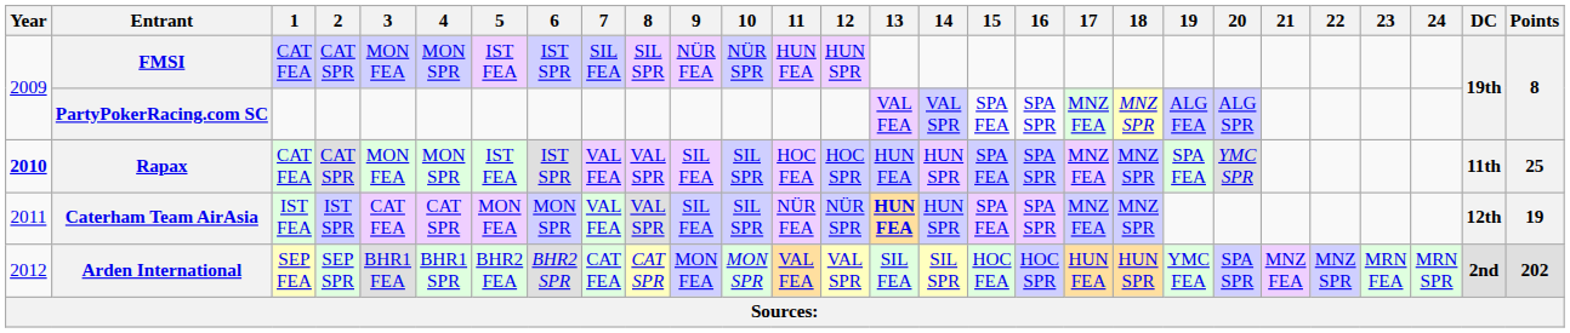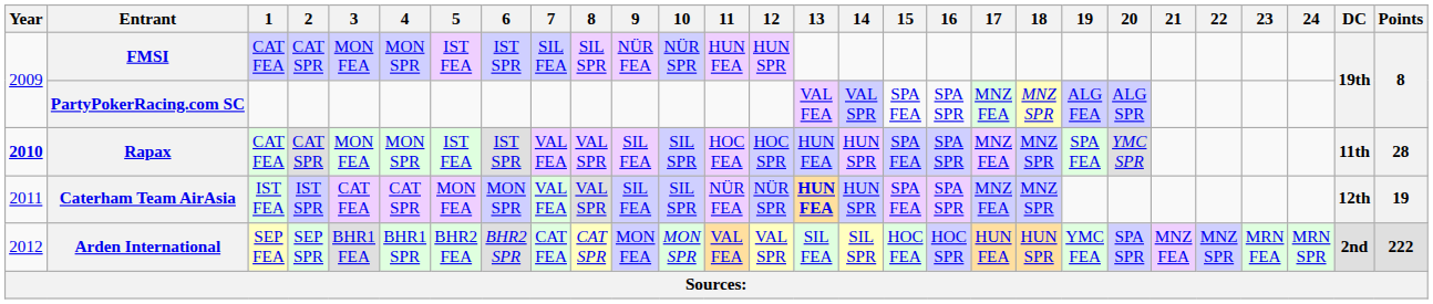 <table class="wikitable" style="text-align:center; font-size:85%">
 <tr>
 <th>Year</th>
 <th>Entrant</th>
 <th>1</th>
 <th>2</th>
 <th>3</th>
 <th>4</th>
 <th>5</th>
 <th>6</th>
 <th>7</th>
 <th>8</th>
 <th>9</th>
 <th>10</th>
 <th>11</th>
 <th>12</th>
 <th>13</th>
 <th>14</th>
 <th>15</th>
 <th>16</th>
 <th>17</th>
 <th>18</th>
 <th>19</th>
 <th>20</th>
 <th>21</th>
 <th>22</th>
 <th>23</th>
 <th>24</th>
 <th>DC</th>
 <th>Points</th>
 </tr>
 <tr>
 <td rowspan=2><a href='#'>2009</a></td>
 <th nowrap><a href='#'>FMSI</a></th>
 <td style="background:#cfcfff;"><a href='#'>CAT<br>FEA</a><br></td>
 <td style="background:#cfcfff;"><a href='#'>CAT<br>SPR</a><br></td>
 <td style="background:#cfcfff;"><a href='#'>MON<br>FEA</a><br></td>
 <td style="background:#cfcfff;"><a href='#'>MON<br>SPR</a><br></td>
 <td style="background:#EFCFFF;"><a href='#'>IST<br>FEA</a><br></td>
 <td style="background:#cfcfff;"><a href='#'>IST<br>SPR</a><br></td>
 <td style="background:#cfcfff;"><a href='#'>SIL<br>FEA</a><br></td>
 <td style="background:#EFCFFF;"><a href='#'>SIL<br>SPR</a><br></td>
 <td style="background:#EFCFFF;"><a href='#'>NÜR<br>FEA</a><br></td>
 <td style="background:#cfcfff;"><a href='#'>NÜR<br>SPR</a><br></td>
 <td style="background:#EFCFFF;"><a href='#'>HUN<br>FEA</a><br></td>
 <td style="background:#EFCFFF;"><a href='#'>HUN<br>SPR</a><br></td>
 <td></td>
 <td></td>
 <td></td>
 <td></td>
 <td></td>
 <td></td>
 <td></td>
 <td></td>
 <td></td>
 <td></td>
 <td></td>
 <td></td>
 <th rowspan=2>19th</th>
 <th rowspan=2>8</th>
 </tr>
 <tr>
 <th nowrap><a href='#'>PartyPokerRacing.com SC</a></th>
 <td></td>
 <td></td>
 <td></td>
 <td></td>
 <td></td>
 <td></td>
 <td></td>
 <td></td>
 <td></td>
 <td></td>
 <td></td>
 <td></td>
 <td style="background:#EFCFFF;"><a href='#'>VAL<br>FEA</a><br></td>
 <td style="background:#cfcfff;"><a href='#'>VAL<br>SPR</a><br></td>
 <td><a href='#'>SPA<br>FEA</a></td>
 <td><a href='#'>SPA<br>SPR</a></td>
 <td style="background:#DFFFDF;"><a href='#'>MNZ<br>FEA</a><br></td>
 <td style="background:#FFFFBF;"><em><a href='#'>MNZ<br>SPR</a></em><br></td>
 <td style="background:#cfcfff;"><a href='#'>ALG<br>FEA</a><br></td>
 <td style="background:#cfcfff;"><a href='#'>ALG<br>SPR</a><br></td>
 <td></td>
 <td></td>
 <td></td>
 <td></td>
 </tr>
 <tr>
 <td><strong><a href='#'>2010</a></strong></td>
 <th nowrap><a href='#'>Rapax</a></th>
 <td style="background:#DFFFDF;"><a href='#'>CAT<br>FEA</a><br></td>
 <td style="background:#DFDFDF;"><a href='#'>CAT<br>SPR</a><br></td>
 <td style="background:#DFFFDF;"><a href='#'>MON<br>FEA</a><br></td>
 <td style="background:#DFFFDF;"><a href='#'>MON<br>SPR</a><br></td>
 <td style="background:#DFFFDF;"><a href='#'>IST<br>FEA</a><br></td>
 <td style="background:#DFDFDF;"><a href='#'>IST<br>SPR</a><br></td>
 <td style="background:#EFCFFF;"><a href='#'>VAL<br>FEA</a><br></td>
 <td style="background:#EFCFFF;"><a href='#'>VAL<br>SPR</a><br></td>
 <td style="background:#EFCFFF;"><a href='#'>SIL<br>FEA</a><br></td>
 <td style="background:#CFCFFF;"><a href='#'>SIL<br>SPR</a><br></td>
 <td style="background:#EFCFFF;"><a href='#'>HOC<br>FEA</a><br></td>
 <td style="background:#CFCFFF;"><a href='#'>HOC<br>SPR</a><br></td>
 <td style="background:#CFCFFF;"><a href='#'>HUN<br>FEA</a><br></td>
 <td style="background:#EFCFFF;"><a href='#'>HUN<br>SPR</a><br></td>
 <td style="background:#CFCFFF;"><a href='#'>SPA<br>FEA</a><br></td>
 <td style="background:#CFCFFF;"><a href='#'>SPA<br>SPR</a><br></td>
 <td style="background:#EFCFFF;"><a href='#'>MNZ<br>FEA</a><br></td>
 <td style="background:#CFCFFF;"><a href='#'>MNZ<br>SPR</a><br></td>
 <td style="background:#DFFFDF;"><a href='#'>SPA<br>FEA</a><br></td>
 <td style="background:#DFDFDF;"><em><a href='#'>YMC<br>SPR</a></em><br></td>
 <td></td>
 <td></td>
 <td></td>
 <td></td>
 <th>11th</th>
-<th>25</th>
+<th>28</th>
 </tr>
 <tr>
 <td><a href='#'>2011</a></td>
 <th nowrap><a href='#'>Caterham Team AirAsia</a></th>
 <td style="background:#DFFFDF;"><a href='#'>IST<br>FEA</a><br></td>
 <td style="background:#CFCFFF;"><a href='#'>IST<br>SPR</a><br></td>
 <td style="background:#EFCFFF;"><a href='#'>CAT<br>FEA</a><br></td>
 <td style="background:#EFCFFF;"><a href='#'>CAT<br>SPR</a><br></td>
 <td style="background:#EFCFFF;"><a href='#'>MON<br>FEA</a><br></td>
 <td style="background:#CFCFFF;"><a href='#'>MON<br>SPR</a><br></td>
 <td style="background:#DFFFDF;"><a href='#'>VAL<br>FEA</a><br></td>
 <td style="background:#DFDFDF;"><a href='#'>VAL<br>SPR</a><br></td>
 <td style="background:#CFCFFF;"><a href='#'>SIL<br>FEA</a><br></td>
 <td style="background:#CFCFFF;"><a href='#'>SIL<br>SPR</a><br></td>
 <td style="background:#EFCFFF;"><a href='#'>NÜR<br>FEA</a><br></td>
 <td style="background:#CFCFFF;"><a href='#'>NÜR<br>SPR</a><br></td>
 <td style="background:#FFDF9F;"><strong><a href='#'>HUN<br>FEA</a></strong><br></td>
 <td style="background:#CFCFFF;"><a href='#'>HUN<br>SPR</a><br></td>
 <td style="background:#EFCFFF;"><a href='#'>SPA<br>FEA</a><br></td>
 <td style="background:#EFCFFF;"><a href='#'>SPA<br>SPR</a><br></td>
 <td style="background:#CFCFFF;"><a href='#'>MNZ<br>FEA</a><br></td>
 <td style="background:#CFCFFF;"><a href='#'>MNZ<br>SPR</a><br></td>
 <td></td>
 <td></td>
 <td></td>
 <td></td>
 <td></td>
 <td></td>
 <th>12th</th>
 <th>19</th>
 </tr>
 <tr>
 <td><a href='#'>2012</a></td>
 <th nowrap><a href='#'>Arden International</a></th>
 <td style="background:#FFFFBF;"><a href='#'>SEP<br>FEA</a><br></td>
 <td style="background:#DFFFDF;"><a href='#'>SEP<br>SPR</a><br></td>
 <td style="background:#DFDFDF;"><a href='#'>BHR1<br>FEA</a><br></td>
 <td style="background:#DFFFDF;"><a href='#'>BHR1<br>SPR</a><br></td>
 <td style="background:#DFFFDF;"><a href='#'>BHR2<br>FEA</a><br></td>
 <td style="background:#DFDFDF;"><em><a href='#'>BHR2<br>SPR</a></em><br></td>
 <td style="background:#DFFFDF;"><a href='#'>CAT<br>FEA</a><br></td>
 <td style="background:#FFFFBF;"><em><a href='#'>CAT<br>SPR</a></em><br></td>
 <td style="background:#CFCFFF;"><a href='#'>MON<br>FEA</a><br></td>
 <td style="background:#DFFFDF;"><em><a href='#'>MON<br>SPR</a></em><br></td>
 <td style="background:#FFDF9F;"><a href='#'>VAL<br>FEA</a><br></td>
 <td style="background:#FFFFBF;"><a href='#'>VAL<br>SPR</a><br></td>
 <td style="background:#DFFFDF;"><a href='#'>SIL<br>FEA</a><br></td>
 <td style="background:#FFFFBF;"><a href='#'>SIL<br>SPR</a><br></td>
 <td style="background:#DFFFDF;"><a href='#'>HOC<br>FEA</a><br></td>
 <td style="background:#CFCFFF;"><a href='#'>HOC<br>SPR</a><br></td>
 <td style="background:#FFDF9F;"><a href='#'>HUN<br>FEA</a><br></td>
 <td style="background:#FFDF9F;"><a href='#'>HUN<br>SPR</a><br></td>
 <td style="background:#DFFFDF;"><a href='#'>YMC<br>FEA</a><br></td>
 <td style="background:#CFCFFF;"><a href='#'>SPA<br>SPR</a><br></td>
 <td style="background:#EFCFFF;"><a href='#'>MNZ<br>FEA</a><br></td>
 <td style="background:#CFCFFF;"><a href='#'>MNZ<br>SPR</a><br></td>
 <td style="background:#DFFFDF;"><a href='#'>MRN<br>FEA</a><br></td>
 <td style="background:#DFFFDF;"><a href='#'>MRN<br>SPR</a><br></td>
 <td style="background:#DFDFDF;"><strong>2nd</strong></td>
-<td style="background:#DFDFDF;"><strong>202</strong></td>
+<td style="background:#DFDFDF;"><strong>222</strong></td>
 </tr>
 <tr>
 <th colspan="28">Sources:</th>
 </tr>
 </table>
